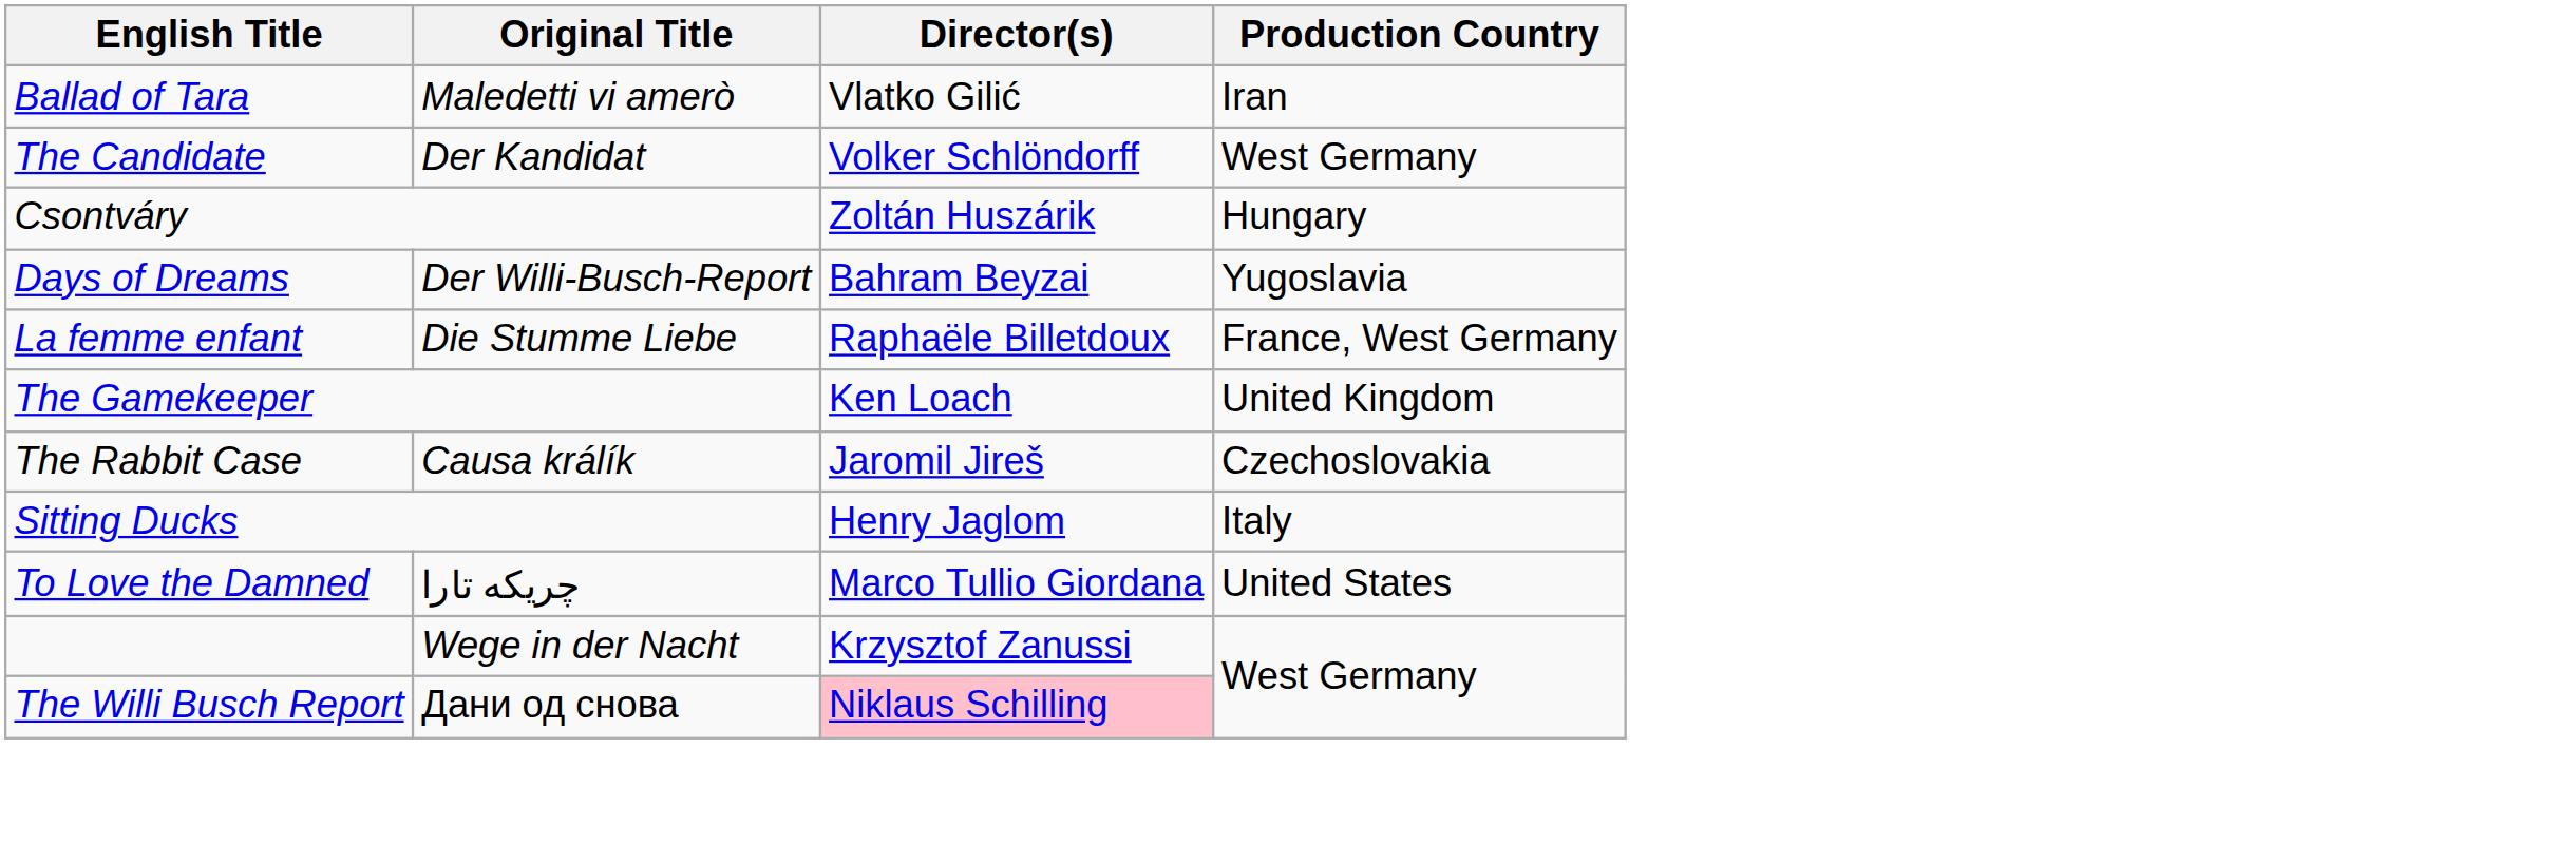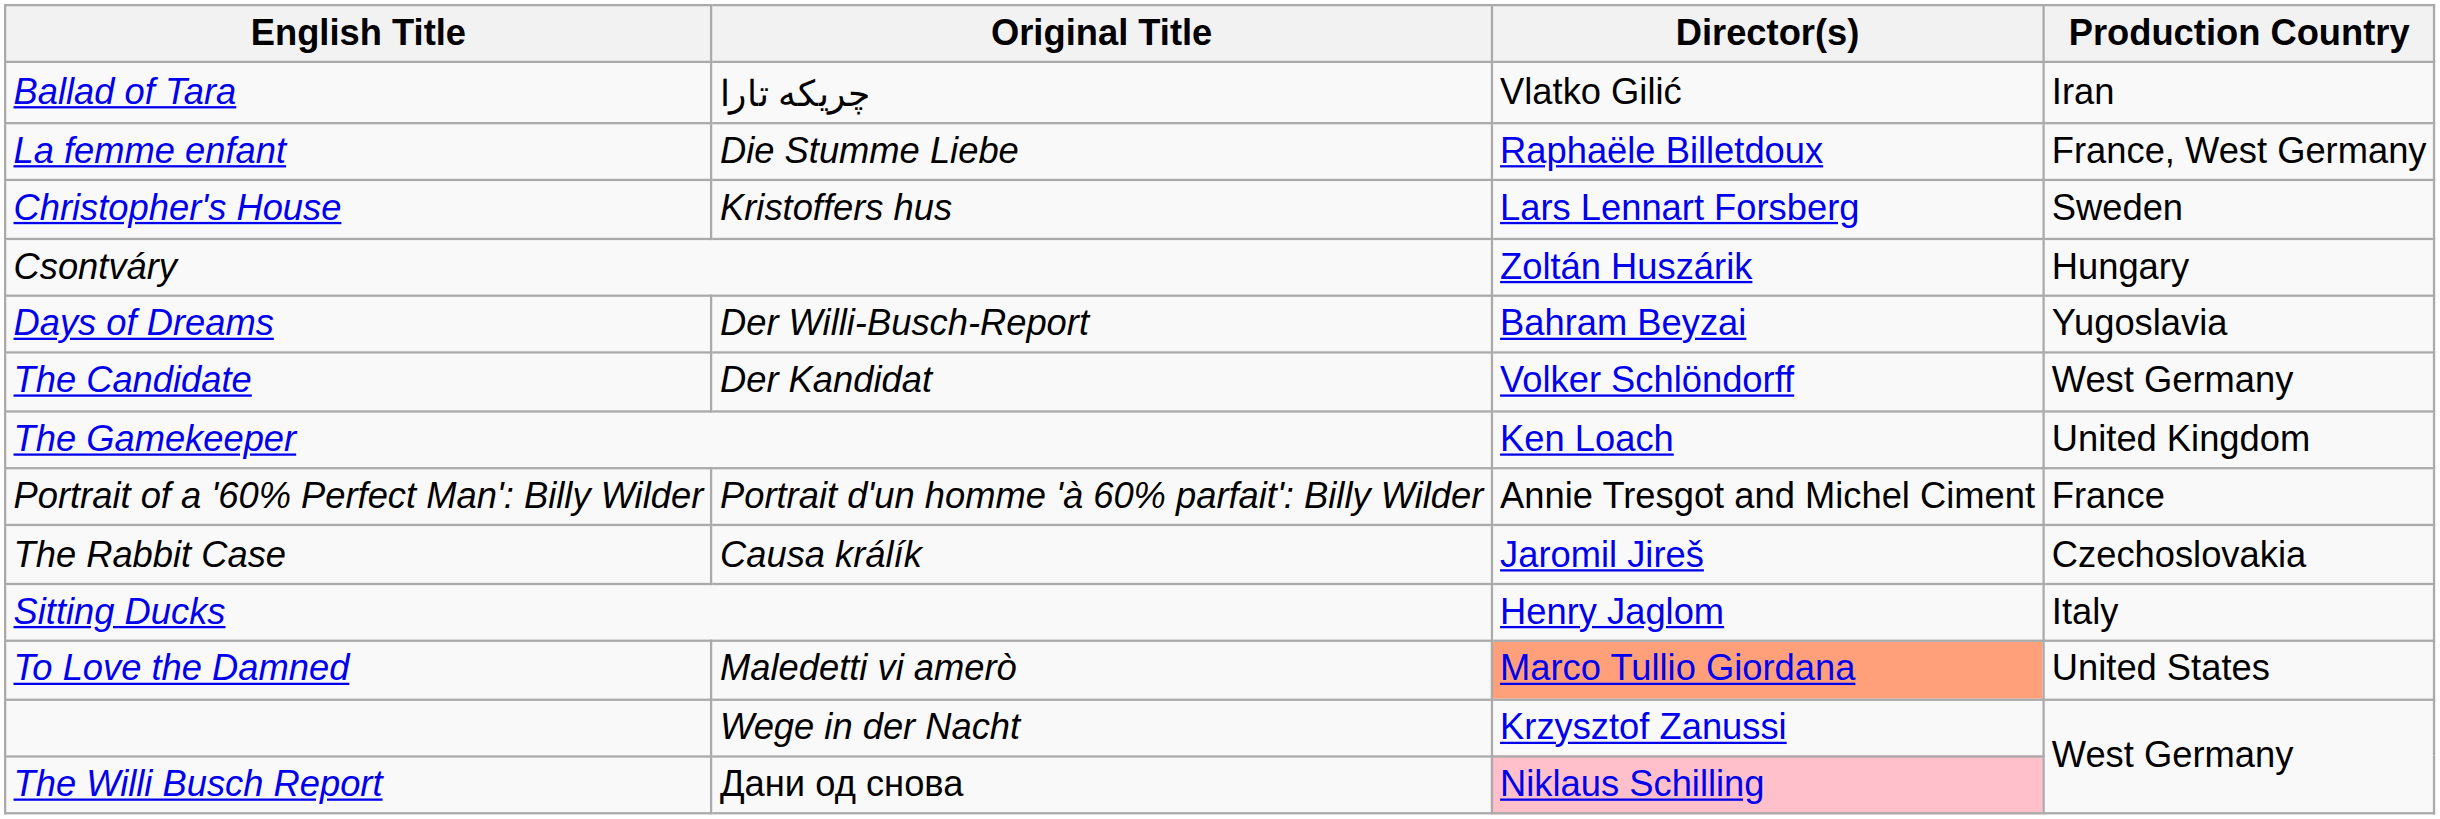 <table class="wikitable">
 <tr>
 <th>English Title</th>
 <th>Original Title</th>
 <th>Director(s)</th>
 <th>Production Country</th>
 </tr>
 <tr>
 <td><em><a href='#'>Ballad of Tara</a></em></td>
-<td><em>Maledetti vi amerò</em></td>
+<td>چریکه تارا</td>
 <td>Vlatko Gilić</td>
 <td>Iran</td>
 </tr>
 <tr>
-<td><em><a href='#'>The Candidate</a></em></td>
-<td><em>Der Kandidat</em></td>
-<td><a href='#'>Volker Schlöndorff</a></td>
-<td>West Germany</td>
+<td><em><a href='#'>La femme enfant</a></em></td>
+<td><em>Die Stumme Liebe</em></td>
+<td><a href='#'>Raphaële Billetdoux</a></td>
+<td>France, West Germany</td>
+</tr>
+<tr>
+<td><em><a href='#'>Christopher's House</a></em></td>
+<td><em>Kristoffers hus</em></td>
+<td><a href='#'>Lars Lennart Forsberg</a></td>
+<td>Sweden</td>
 </tr>
 <tr>
 <td colspan="2"><em>Csontváry</em></td>
 <td><a href='#'>Zoltán Huszárik</a></td>
 <td>Hungary</td>
 </tr>
 <tr>
 <td><em><a href='#'>Days of Dreams</a></em></td>
 <td><em>Der Willi-Busch-Report</em></td>
 <td><a href='#'>Bahram Beyzai</a></td>
 <td>Yugoslavia</td>
 </tr>
 <tr>
-<td><em><a href='#'>La femme enfant</a></em></td>
-<td><em>Die Stumme Liebe</em></td>
-<td><a href='#'>Raphaële Billetdoux</a></td>
-<td>France, West Germany</td>
+<td><em><a href='#'>The Candidate</a></em></td>
+<td><em>Der Kandidat</em></td>
+<td><a href='#'>Volker Schlöndorff</a></td>
+<td>West Germany</td>
 </tr>
 <tr>
 <td colspan="2"><em><a href='#'>The Gamekeeper</a></em></td>
 <td><a href='#'>Ken Loach</a></td>
 <td>United Kingdom</td>
+</tr>
+<tr>
+<td><em>Portrait of a '60% Perfect Man': Billy Wilder</em></td>
+<td><em>Portrait d'un homme 'à 60% parfait': Billy Wilder</em></td>
+<td>Annie Tresgot and Michel Ciment</td>
+<td>France</td>
 </tr>
 <tr>
 <td><em>The Rabbit Case</em></td>
 <td><em>Causa králík</em></td>
 <td><a href='#'>Jaromil Jireš</a></td>
 <td>Czechoslovakia</td>
 </tr>
 <tr>
 <td colspan="2"><em><a href='#'>Sitting Ducks</a></em></td>
 <td><a href='#'>Henry Jaglom</a></td>
 <td>Italy</td>
 </tr>
 <tr>
 <td><em><a href='#'>To Love the Damned</a></em></td>
-<td>چریکه تارا</td>
-<td><a href='#'>Marco Tullio Giordana</a></td>
+<td><em>Maledetti vi amerò</em></td>
+<td style="background: lightsalmon;"><a href='#'>Marco Tullio Giordana</a></td>
 <td>United States</td>
 </tr>
 <tr>
 <td><em></em></td>
 <td><em>Wege in der Nacht</em></td>
 <td><a href='#'>Krzysztof Zanussi</a></td>
 <td rowspan="2">West Germany</td>
 </tr>
 <tr>
 <td><em><a href='#'>The Willi Busch Report</a></em></td>
 <td>Дани од снова</td>
 <td style="background: pink;"><a href='#'>Niklaus Schilling</a></td>
 </tr>
 </table>
